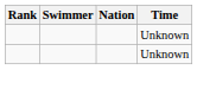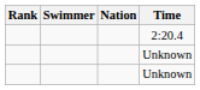 <table class="wikitable sortable" style="text-align:center">
 <tr>
 <th>Rank</th>
 <th>Swimmer</th>
 <th>Nation</th>
 <th>Time</th>
+</tr>
+<tr>
+<td></td>
+<td align=left></td>
+<td align=left></td>
+<td>2:20.4</td>
 </tr>
 <tr>
 <td></td>
 <td align=left></td>
 <td align=left></td>
 <td>Unknown</td>
 </tr>
 <tr>
 <td></td>
 <td align=left></td>
 <td align=left></td>
 <td>Unknown</td>
 </tr>
 </table>
